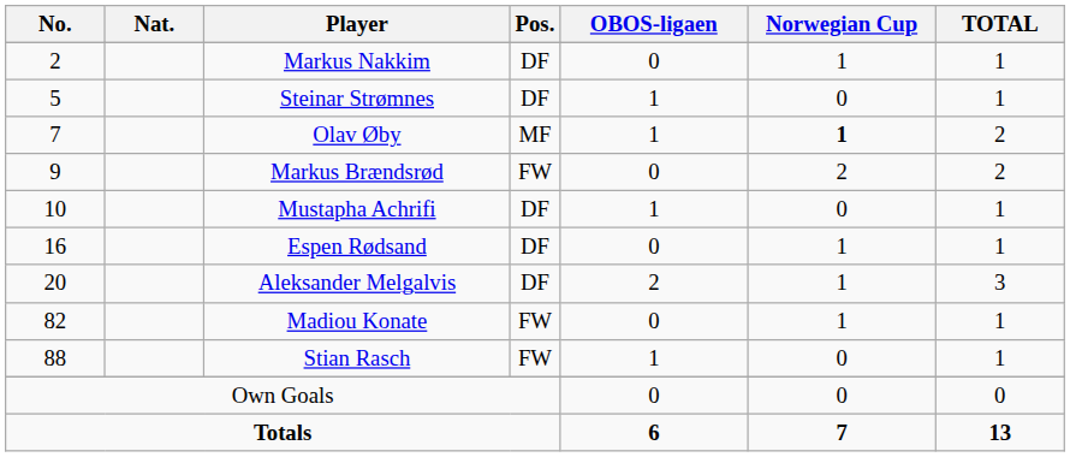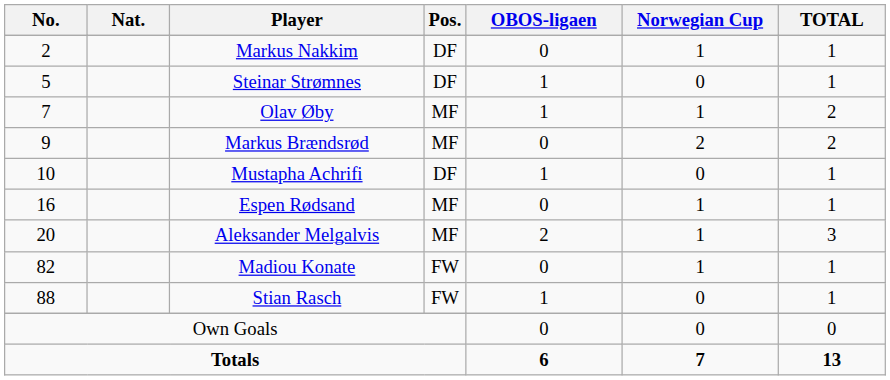 <table class="wikitable sortable alternance"  style="font-size:95%; text-align:center;">
 <tr>
 <th width=60><strong>No.</strong></th>
 <th width=60><strong>Nat.</strong></th>
 <th width=200><strong>Player</strong></th>
 <th width=10><strong>Pos.</strong></th>
 <th width=120><a href='#'>OBOS-ligaen</a></th>
 <th width=120><a href='#'>Norwegian Cup</a></th>
 <th width=80>TOTAL</th>
 </tr>
 <tr>
 </tr>
 <tr>
 <td>2</td>
 <td></td>
 <td><a href='#'>Markus Nakkim</a></td>
 <td>DF</td>
 <td>0</td>
 <td>1</td>
 <td>1</td>
 </tr>
 <tr>
 <td>5</td>
 <td></td>
 <td><a href='#'>Steinar Strømnes</a></td>
 <td>DF</td>
 <td>1</td>
 <td>0</td>
 <td>1</td>
 </tr>
 <tr>
 <td>7</td>
 <td></td>
 <td><a href='#'>Olav Øby</a></td>
 <td>MF</td>
 <td>1</td>
-<td><strong>1</strong></td>
+<td>1</td>
 <td>2</td>
 </tr>
 <tr>
 <td>9</td>
 <td></td>
 <td><a href='#'>Markus Brændsrød</a></td>
-<td>FW</td>
+<td>MF</td>
 <td>0</td>
 <td>2</td>
 <td>2</td>
 </tr>
 <tr>
 <td>10</td>
 <td></td>
 <td><a href='#'>Mustapha Achrifi</a></td>
 <td>DF</td>
 <td>1</td>
 <td>0</td>
 <td>1</td>
 </tr>
 <tr>
 <td>16</td>
 <td></td>
 <td><a href='#'>Espen Rødsand</a></td>
-<td>DF</td>
+<td>MF</td>
 <td>0</td>
 <td>1</td>
 <td>1</td>
 </tr>
 <tr>
 <td>20</td>
 <td></td>
 <td><a href='#'>Aleksander Melgalvis</a></td>
-<td>DF</td>
+<td>MF</td>
 <td>2</td>
 <td>1</td>
 <td>3</td>
 </tr>
 <tr>
 <td>82</td>
 <td></td>
 <td><a href='#'>Madiou Konate</a></td>
 <td>FW</td>
 <td>0</td>
 <td>1</td>
 <td>1</td>
 </tr>
 <tr>
 <td>88</td>
 <td></td>
 <td><a href='#'>Stian Rasch</a></td>
 <td>FW</td>
 <td>1</td>
 <td>0</td>
 <td>1</td>
 </tr>
 <tr>
 </tr>
 <tr>
 </tr>
 <tr class="sortbottom">
 <td colspan="4">Own Goals</td>
 <td>0</td>
 <td>0</td>
 <td>0</td>
 </tr>
 <tr class="sortbottom">
 <td colspan="4"><strong>Totals</strong></td>
 <td><strong>6</strong></td>
 <td><strong>7</strong></td>
 <td><strong>13</strong></td>
 </tr>
 </table>
